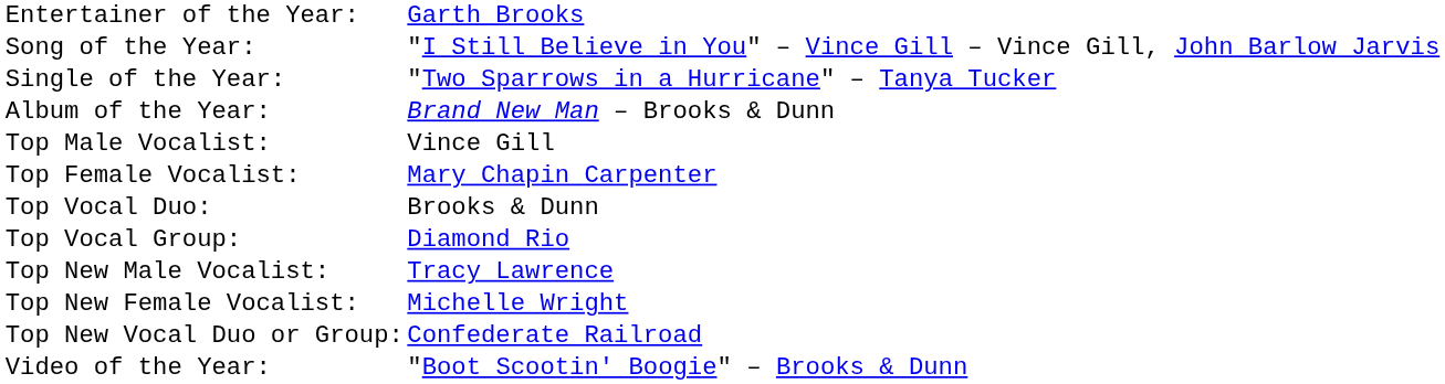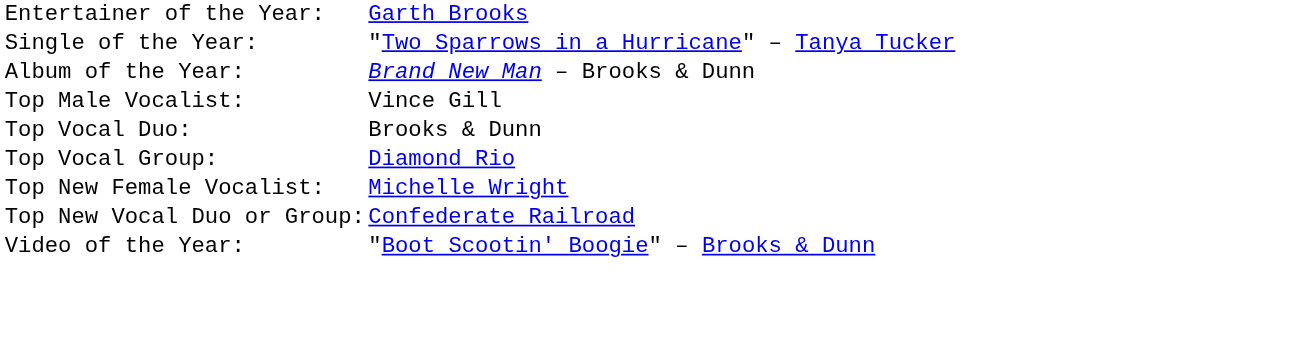 <table cellspacing="0" border="0" cellpadding="1">
 <tr>
 <td>Entertainer of the Year:</td>
 <td><a href='#'>Garth Brooks</a></td>
-</tr>
-<tr>
-<td>Song of the Year:</td>
-<td>"<a href='#'>I Still Believe in You</a>" – <a href='#'>Vince Gill</a> – Vince Gill, <a href='#'>John Barlow Jarvis</a></td>
 </tr>
 <tr>
 <td>Single of the Year:</td>
 <td>"<a href='#'>Two Sparrows in a Hurricane</a>" – <a href='#'>Tanya Tucker</a></td>
 </tr>
 <tr>
 <td>Album of the Year:</td>
 <td><em><a href='#'>Brand New Man</a></em> – Brooks & Dunn</td>
 </tr>
 <tr>
 <td>Top Male Vocalist:</td>
 <td>Vince Gill</td>
 </tr>
 <tr>
-<td>Top Female Vocalist:</td>
-<td><a href='#'>Mary Chapin Carpenter</a></td>
-</tr>
-<tr>
 <td>Top Vocal Duo:</td>
 <td>Brooks & Dunn</td>
 </tr>
 <tr>
 <td>Top Vocal Group:</td>
 <td><a href='#'>Diamond Rio</a></td>
-</tr>
-<tr>
-<td>Top New Male Vocalist:</td>
-<td><a href='#'>Tracy Lawrence</a></td>
 </tr>
 <tr>
 <td>Top New Female Vocalist:</td>
 <td><a href='#'>Michelle Wright</a></td>
 </tr>
 <tr>
 <td>Top New Vocal Duo or Group:</td>
 <td><a href='#'>Confederate Railroad</a></td>
 </tr>
 <tr>
 <td>Video of the Year:</td>
 <td>"<a href='#'>Boot Scootin' Boogie</a>" – <a href='#'>Brooks & Dunn</a></td>
 </tr>
 </table>
